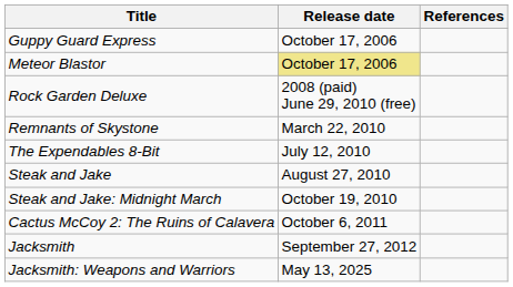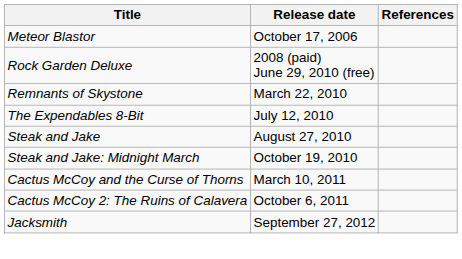 <table class="wikitable sortable">
 <tr>
 <th>Title</th>
 <th data-sort-type=date>Release date</th>
 <th class="unsortable">References</th>
 </tr>
 <tr>
-<td><em>Guppy Guard Express</em></td>
+<td><em>Meteor Blastor</em></td>
 <td>October 17, 2006</td>
-<td></td>
-</tr>
-<tr>
-<td><em>Meteor Blastor</em></td>
-<td style="background: khaki;">October 17, 2006</td>
 <td></td>
 </tr>
 <tr>
 <td><em>Rock Garden Deluxe</em></td>
 <td>2008 (paid)<br>June 29, 2010 (free)</td>
 <td></td>
 </tr>
 <tr>
 <td><em>Remnants of Skystone</em></td>
 <td>March 22, 2010</td>
 <td></td>
 </tr>
 <tr>
 <td><em>The Expendables 8-Bit</em></td>
 <td>July 12, 2010</td>
 <td></td>
 </tr>
 <tr>
 <td><em>Steak and Jake</em></td>
 <td>August 27, 2010</td>
 <td></td>
 </tr>
 <tr>
 <td><em>Steak and Jake: Midnight March</em></td>
 <td>October 19, 2010</td>
 <td></td>
 </tr>
 <tr>
+<td><em>Cactus McCoy and the Curse of Thorns</em></td>
+<td>March 10, 2011</td>
+<td></td>
+</tr>
+<tr>
 <td><em>Cactus McCoy 2: The Ruins of Calavera</em></td>
 <td>October 6, 2011</td>
 <td></td>
 </tr>
 <tr>
 <td><em>Jacksmith</em></td>
 <td>September 27, 2012</td>
 <td></td>
 </tr>
-<tr>
-<td><em>Jacksmith: Weapons and Warriors</em></td>
-<td>May 13, 2025</td>
-<td></td>
-</tr>
 </table>
